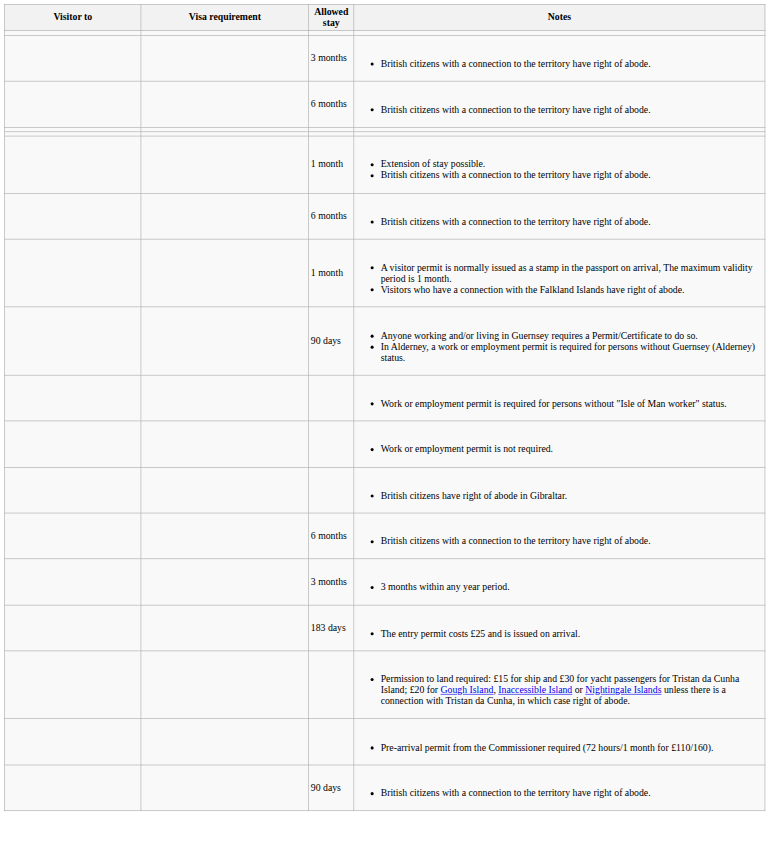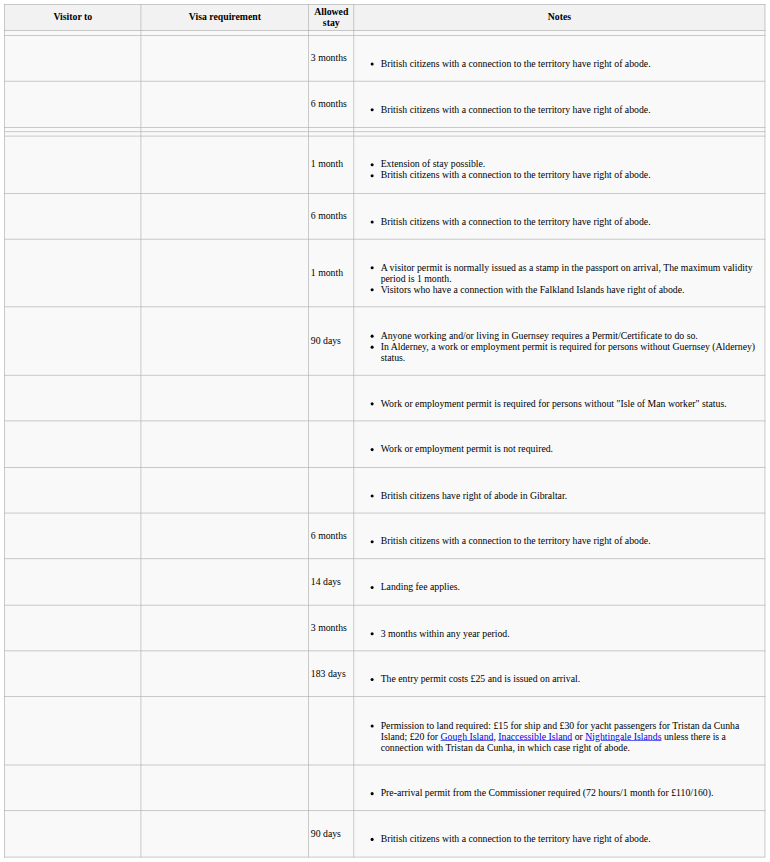 <table class="wikitable sortable sticky-header">
 <tr>
 <th style="width:18%;">Visitor to</th>
 <th style="width:22%;">Visa requirement</th>
 <th>Allowed stay</th>
 <th>Notes</th>
 </tr>
 <tr>
 <td></td>
 <td></td>
 <td></td>
 <td></td>
 </tr>
 <tr>
 <td></td>
 <td></td>
 <td>3 months</td>
 <td><br><ul><li>British citizens with a connection to the territory have right of abode.</li></ul></td>
 </tr>
 <tr>
 <td></td>
 <td></td>
 <td>6 months</td>
 <td><br><ul><li>British citizens with a connection to the territory have right of abode.</li></ul></td>
 </tr>
 <tr>
 <td></td>
 <td></td>
 <td></td>
 <td></td>
 </tr>
 <tr>
 <td></td>
 <td></td>
 <td></td>
 <td></td>
 </tr>
 <tr>
 <td></td>
 <td></td>
 <td>1 month</td>
 <td><br><ul><li>Extension of stay possible.</li><li>British citizens with a connection to the territory have right of abode.</li></ul></td>
 </tr>
 <tr>
 <td></td>
 <td></td>
 <td>6 months</td>
 <td><br><ul><li>British citizens with a connection to the territory have right of abode.</li></ul></td>
 </tr>
 <tr>
 <td></td>
 <td></td>
 <td>1 month</td>
 <td><br><ul><li>A visitor permit is normally issued as a stamp in the passport on arrival, The maximum validity period is 1 month.</li><li>Visitors who have a connection with the Falkland Islands have right of abode.</li></ul></td>
 </tr>
 <tr>
 <td></td>
 <td></td>
 <td>90 days</td>
 <td><br><ul><li>Anyone working and/or living in Guernsey requires a Permit/Certificate to do so.</li><li>In Alderney, a work or employment permit is required for persons without Guernsey (Alderney) status.</li></ul></td>
 </tr>
 <tr>
 <td></td>
 <td></td>
 <td></td>
 <td><br><ul><li>Work or employment permit is required for persons without "Isle of Man worker" status.</li></ul></td>
 </tr>
 <tr>
 <td></td>
 <td></td>
 <td></td>
 <td><br><ul><li>Work or employment permit is not required.</li></ul></td>
 </tr>
 <tr>
 <td></td>
 <td></td>
 <td></td>
 <td><br><ul><li>British citizens have right of abode in Gibraltar.</li></ul></td>
 </tr>
 <tr>
 <td></td>
 <td></td>
 <td>6 months</td>
 <td><br><ul><li>British citizens with a connection to the territory have right of abode.</li></ul></td>
 </tr>
 <tr>
 <td></td>
 <td></td>
+<td>14 days</td>
+<td><br><ul><li>Landing fee applies.</li></ul></td>
+</tr>
+<tr>
+<td></td>
+<td></td>
 <td>3 months</td>
 <td><br><ul><li>3 months within any year period.</li></ul></td>
 </tr>
 <tr>
 <td></td>
 <td></td>
 <td>183 days</td>
 <td><br><ul><li>The entry permit costs £25 and is issued on arrival.</li></ul></td>
 </tr>
 <tr>
 <td></td>
 <td></td>
 <td></td>
 <td><br><ul><li>Permission to land required: £15 for ship and £30 for yacht passengers for Tristan da Cunha Island; £20 for <a href='#'>Gough Island</a>, <a href='#'>Inaccessible Island</a> or <a href='#'>Nightingale Islands</a> unless there is a connection with Tristan da Cunha, in which case right of abode.</li></ul></td>
 </tr>
 <tr>
 <td></td>
 <td></td>
 <td></td>
 <td><br><ul><li>Pre-arrival permit from the Commissioner required (72 hours/1 month for £110/160).</li></ul></td>
 </tr>
 <tr>
 <td></td>
 <td></td>
 <td>90 days</td>
 <td><br><ul><li>British citizens with a connection to the territory have right of abode.</li></ul></td>
 </tr>
 </table>
